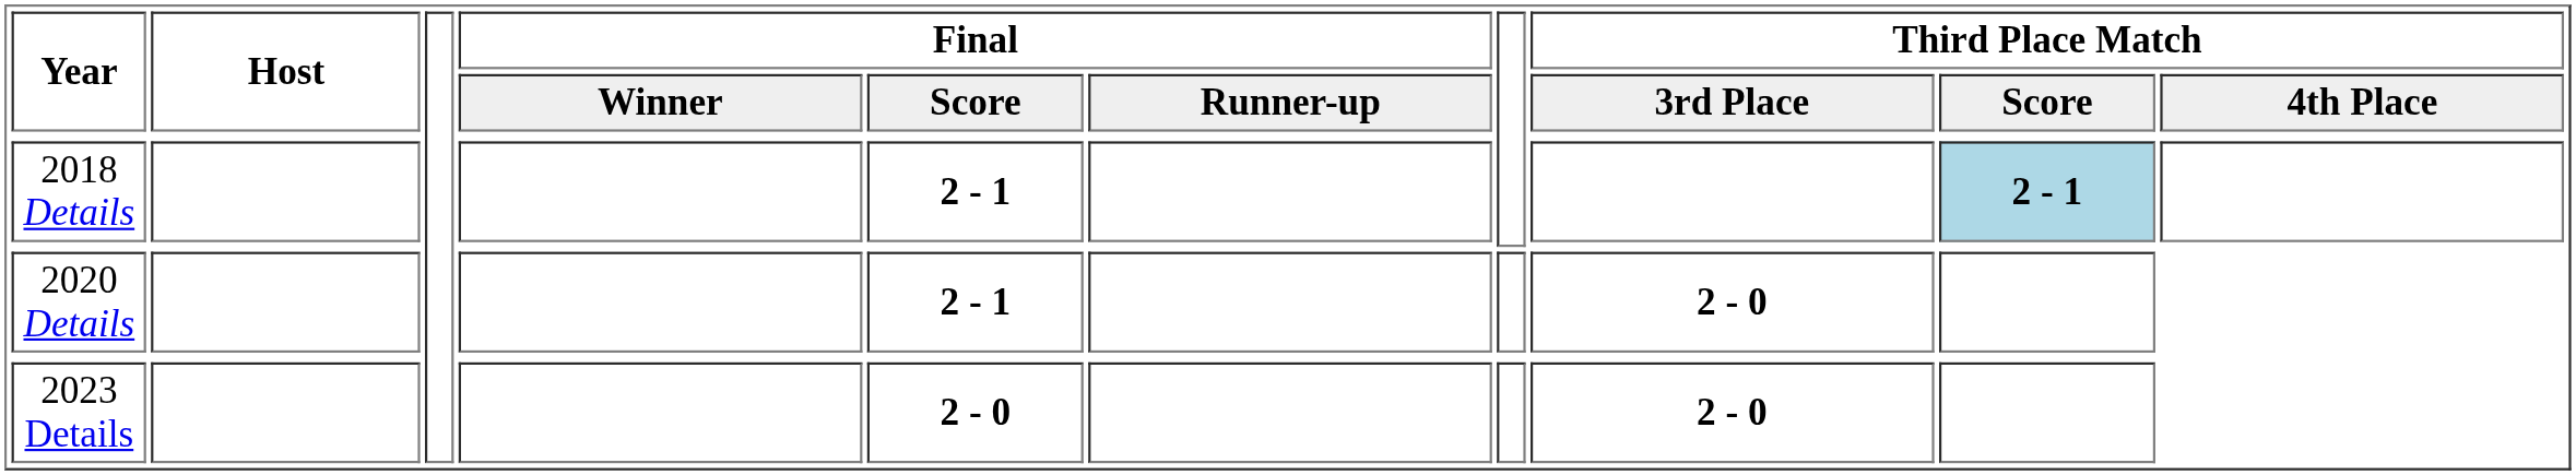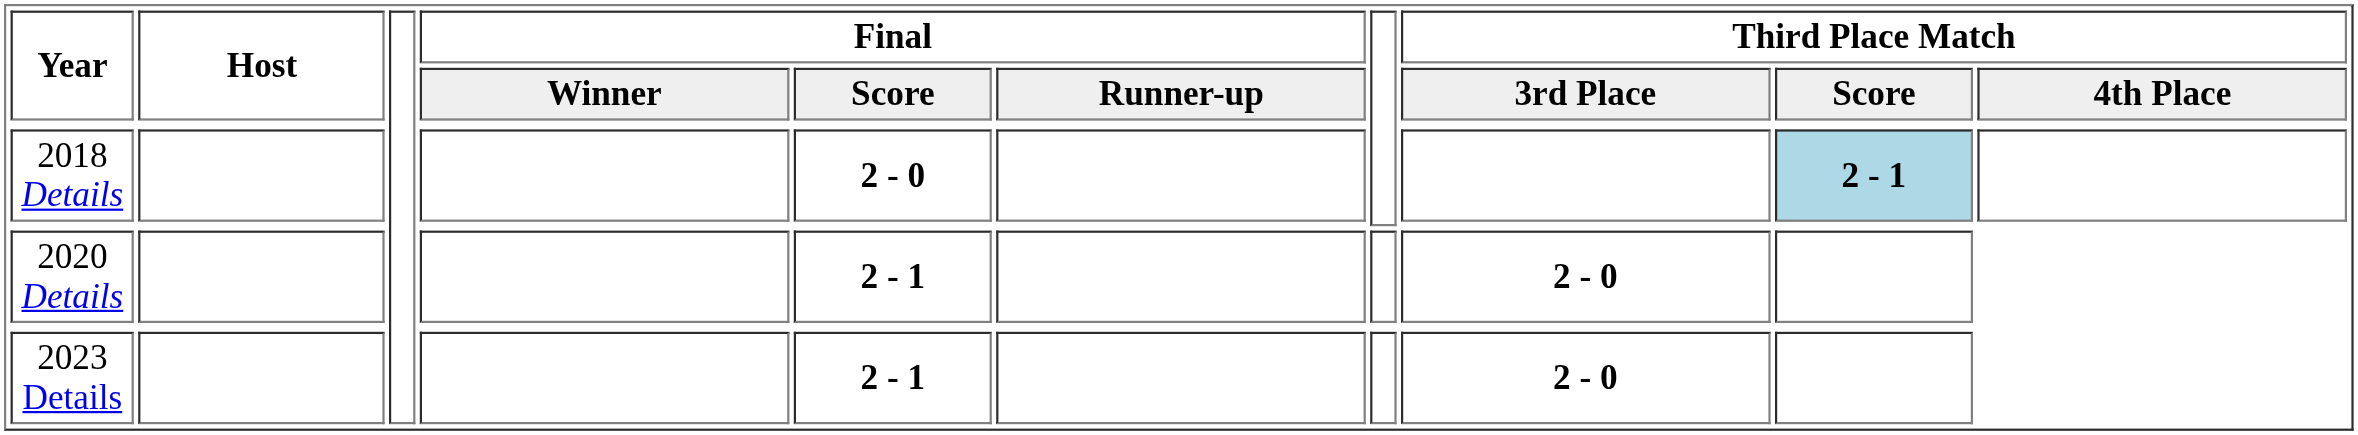 <table class="toccolours" cellpadding="2" border="1">
 <tr>
 <th rowspan="2" width="5%">Year</th>
 <th rowspan="2" width="10%">Host</th>
 <td rowspan="34" width="1%" bgcolor="ffffff"></td>
 <th colspan="3">Final</th>
 <td rowspan="5" width="1%" bgcolor="ffffff"></td>
 <th colspan="3">Third Place Match</th>
 </tr>
 <tr bgcolor="#EFEFEF">
 <th width="15%">Winner</th>
 <th width="8%">Score</th>
 <th width="15%">Runner-up</th>
 <th width="15%">3rd Place</th>
 <th width="8%">Score</th>
 <th width="15%">4th Place</th>
 </tr>
 <tr>
 </tr>
 <tr align="center">
 <td>2018<br><em><a href='#'>Details</a></em></td>
 <td><br></td>
 <td></td>
-<td><strong> 2 - 1 </strong></td>
+<td><strong>2 - 0</strong></td>
 <td></td>
 <td></td>
 <td style="background: lightblue;"><strong>2 - 1</strong></td>
 <td></td>
 </tr>
 <tr>
 </tr>
 <tr align=center>
 <td>2020<br><em><a href='#'>Details</a></em></td>
 <td><br></td>
 <td></td>
 <td><strong> 2 - 1 </strong></td>
 <td></td>
 <td></td>
 <td><strong> 2 - 0 </strong></td>
 <td></td>
 </tr>
 <tr>
 </tr>
 <tr align=center>
 <td>2023<br><a href='#'>Details</a><em></td>
 <td></td>
 <td></td>
-<td><strong>2 - 0</strong></td>
+<td><strong> 2 - 1 </strong></td>
 <td></td>
 <td></td>
 <td><strong> 2 - 0 </strong></td>
 <td></td>
 </tr>
 </table>
